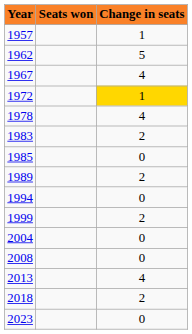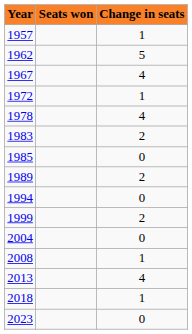 <table class="wikitable sortable">
 <tr>
 <th style="background:#FA8128; color:black;">Year</th>
 <th style="background:#FA8128; color:black;">Seats won</th>
 <th style="background:#FA8128; color:black;">Change in seats</th>
 </tr>
 <tr style="text-align:center;">
 <td><a href='#'>1957</a></td>
 <td></td>
 <td> 1</td>
 </tr>
 <tr style="text-align:center;">
 <td><a href='#'>1962</a></td>
 <td></td>
 <td> 5</td>
 </tr>
 <tr style="text-align:center;">
 <td><a href='#'>1967</a></td>
 <td></td>
 <td> 4</td>
 </tr>
 <tr style="text-align:center;">
 <td><a href='#'>1972</a></td>
 <td></td>
-<td style="background: gold;"> 1</td>
+<td> 1</td>
 </tr>
 <tr style="text-align:center;">
 <td><a href='#'>1978</a></td>
 <td></td>
 <td> 4</td>
 </tr>
 <tr style="text-align:center;">
 <td><a href='#'>1983</a></td>
 <td></td>
 <td> 2</td>
 </tr>
 <tr style="text-align:center;">
 <td><a href='#'>1985</a></td>
 <td></td>
 <td> 0</td>
 </tr>
 <tr style="text-align:center;">
 <td><a href='#'>1989</a></td>
 <td></td>
 <td> 2</td>
 </tr>
 <tr style="text-align:center;">
 <td><a href='#'>1994</a></td>
 <td></td>
 <td> 0</td>
 </tr>
 <tr style="text-align:center;">
 <td><a href='#'>1999</a></td>
 <td></td>
 <td> 2</td>
 </tr>
 <tr style="text-align:center;">
 <td><a href='#'>2004</a></td>
 <td></td>
 <td> 0</td>
 </tr>
 <tr style="text-align:center;">
 <td><a href='#'>2008</a></td>
 <td></td>
-<td> 0</td>
+<td> 1</td>
 </tr>
 <tr style="text-align:center;">
 <td><a href='#'>2013</a></td>
 <td></td>
 <td> 4</td>
 </tr>
 <tr style="text-align:center;">
 <td><a href='#'>2018</a></td>
 <td></td>
-<td> 2</td>
+<td> 1</td>
 </tr>
 <tr style="text-align:center;">
 <td><a href='#'>2023</a></td>
 <td></td>
 <td> 0</td>
 </tr>
 </table>
